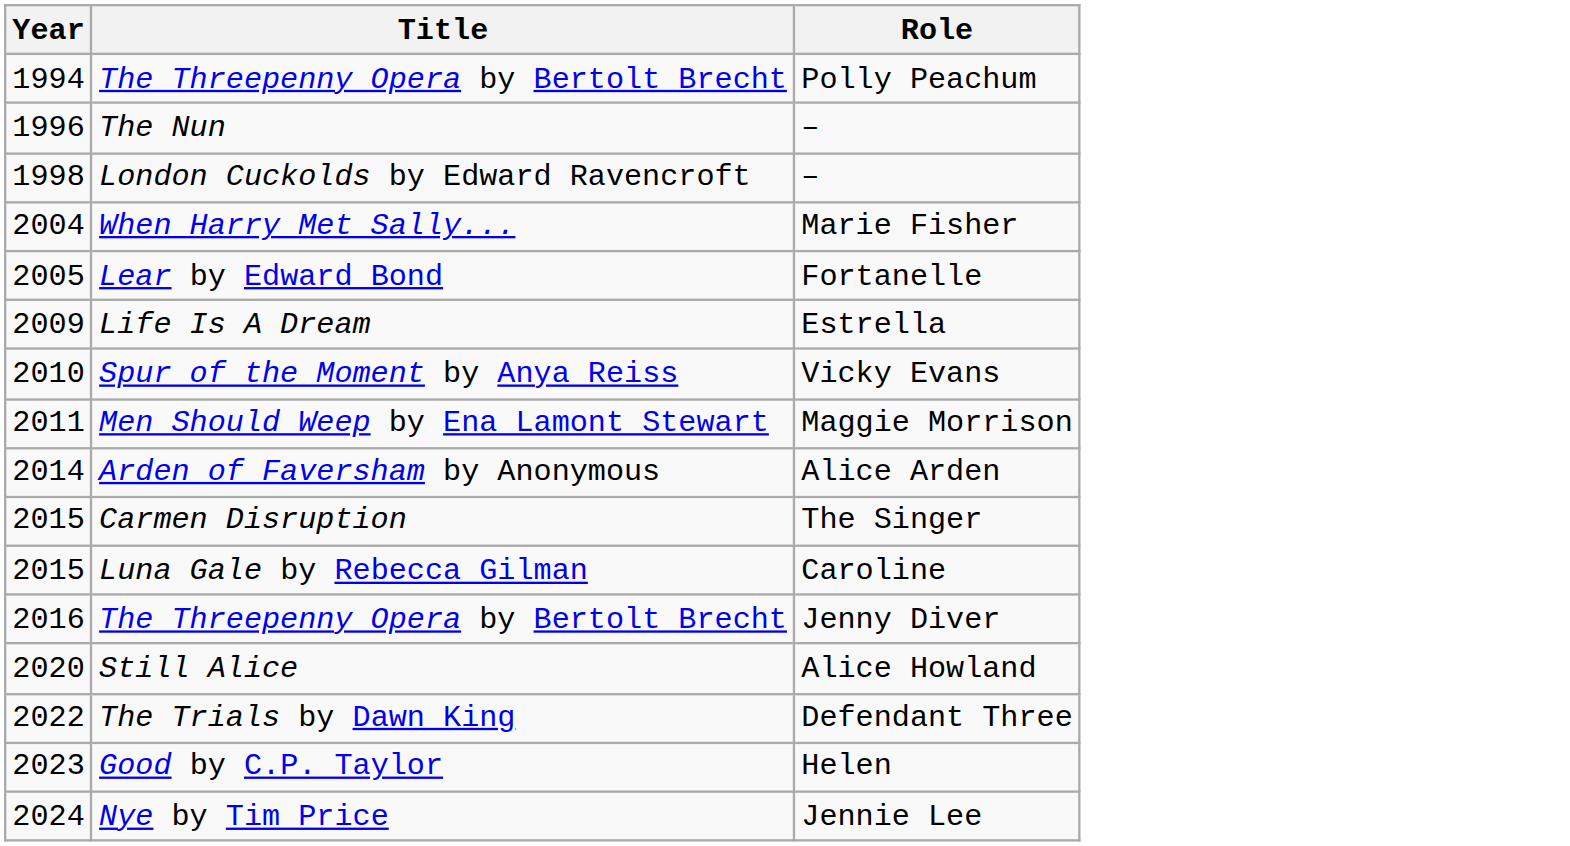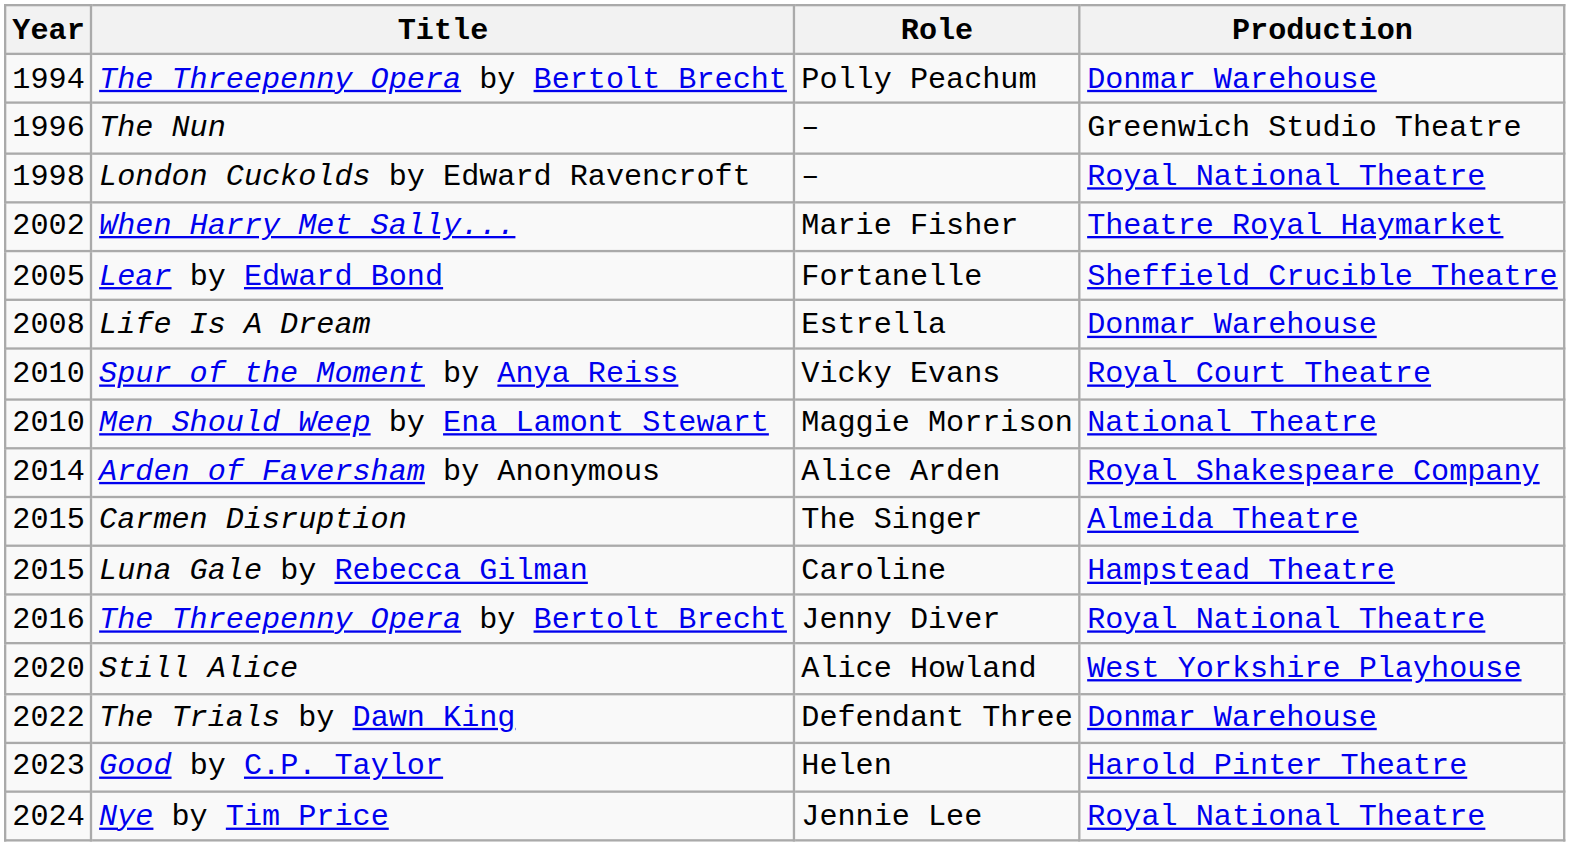 <table class="wikitable sortable">
 <tr>
 <th>Year</th>
 <th>Title</th>
 <th>Role</th>
+<th>Production</th>
 </tr>
 <tr>
 <td>1994</td>
 <td><em><a href='#'>The Threepenny Opera</a></em> by <a href='#'>Bertolt Brecht</a></td>
 <td>Polly Peachum</td>
+<td><a href='#'>Donmar Warehouse</a></td>
 </tr>
 <tr>
 <td>1996</td>
 <td><em>The Nun</em></td>
 <td>–</td>
+<td>Greenwich Studio Theatre</td>
 </tr>
 <tr>
 <td>1998</td>
 <td><em>London Cuckolds</em> by Edward Ravencroft</td>
 <td>–</td>
+<td><a href='#'>Royal National Theatre</a></td>
 </tr>
 <tr>
-<td>2004</td>
+<td>2002</td>
 <td><em><a href='#'>When Harry Met Sally...</a></em></td>
 <td>Marie Fisher</td>
+<td><a href='#'>Theatre Royal Haymarket</a></td>
 </tr>
 <tr>
 <td>2005</td>
 <td><em><a href='#'>Lear</a></em> by <a href='#'>Edward Bond</a></td>
 <td>Fortanelle</td>
+<td><a href='#'>Sheffield Crucible Theatre</a></td>
 </tr>
 <tr>
-<td>2009</td>
+<td>2008</td>
 <td><em>Life Is A Dream</em></td>
 <td>Estrella</td>
+<td><a href='#'>Donmar Warehouse</a></td>
 </tr>
 <tr>
 <td>2010</td>
 <td><em><a href='#'>Spur of the Moment</a></em> by <a href='#'>Anya Reiss</a></td>
 <td>Vicky Evans</td>
+<td><a href='#'>Royal Court Theatre</a></td>
 </tr>
 <tr>
-<td>2011</td>
+<td>2010</td>
 <td><em><a href='#'>Men Should Weep</a></em> by <a href='#'>Ena Lamont Stewart</a></td>
 <td>Maggie Morrison</td>
+<td><a href='#'>National Theatre</a></td>
 </tr>
 <tr>
 <td>2014</td>
 <td><em><a href='#'>Arden of Faversham</a></em> by Anonymous</td>
 <td>Alice Arden</td>
+<td><a href='#'>Royal Shakespeare Company</a></td>
 </tr>
 <tr>
 <td>2015</td>
 <td><em>Carmen Disruption</em></td>
 <td>The Singer</td>
+<td><a href='#'>Almeida Theatre</a></td>
 </tr>
 <tr>
 <td>2015</td>
 <td><em>Luna Gale</em> by <a href='#'>Rebecca Gilman</a></td>
 <td>Caroline</td>
+<td><a href='#'>Hampstead Theatre</a></td>
 </tr>
 <tr>
 <td>2016</td>
 <td><em><a href='#'>The Threepenny Opera</a></em> by <a href='#'>Bertolt Brecht</a></td>
 <td>Jenny Diver</td>
+<td><a href='#'>Royal National Theatre</a></td>
 </tr>
 <tr>
 <td>2020</td>
 <td><em>Still Alice</em></td>
 <td>Alice Howland</td>
+<td><a href='#'>West Yorkshire Playhouse</a></td>
 </tr>
 <tr>
 <td>2022</td>
 <td><em>The Trials</em> by <a href='#'>Dawn King</a></td>
 <td>Defendant Three</td>
+<td><a href='#'>Donmar Warehouse</a></td>
 </tr>
 <tr>
 <td>2023</td>
 <td><em><a href='#'>Good</a></em> by <a href='#'>C.P. Taylor</a></td>
 <td>Helen</td>
+<td><a href='#'>Harold Pinter Theatre</a></td>
 </tr>
 <tr>
 <td>2024</td>
 <td><em><a href='#'>Nye</a></em> by <a href='#'>Tim Price</a></td>
 <td>Jennie Lee</td>
+<td><a href='#'>Royal National Theatre</a></td>
 </tr>
 </table>
